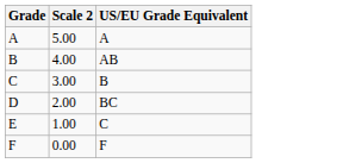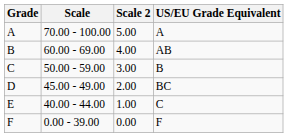 <table class="wikitable">
 <tr>
 <th>Grade</th>
+<th>Scale</th>
 <th>Scale 2</th>
 <th>US/EU Grade Equivalent</th>
 </tr>
 <tr>
 <td>A</td>
+<td>70.00 - 100.00</td>
 <td>5.00</td>
 <td>A</td>
 </tr>
 <tr>
 <td>B</td>
+<td>60.00 - 69.00</td>
 <td>4.00</td>
 <td>AB</td>
 </tr>
 <tr>
 <td>C</td>
+<td>50.00 - 59.00</td>
 <td>3.00</td>
 <td>B</td>
 </tr>
 <tr>
 <td>D</td>
+<td>45.00 - 49.00</td>
 <td>2.00</td>
 <td>BC</td>
 </tr>
 <tr>
 <td>E</td>
+<td>40.00 - 44.00</td>
 <td>1.00</td>
 <td>C</td>
 </tr>
 <tr>
 <td>F</td>
+<td>0.00 - 39.00</td>
 <td>0.00</td>
 <td>F</td>
 </tr>
 </table>
